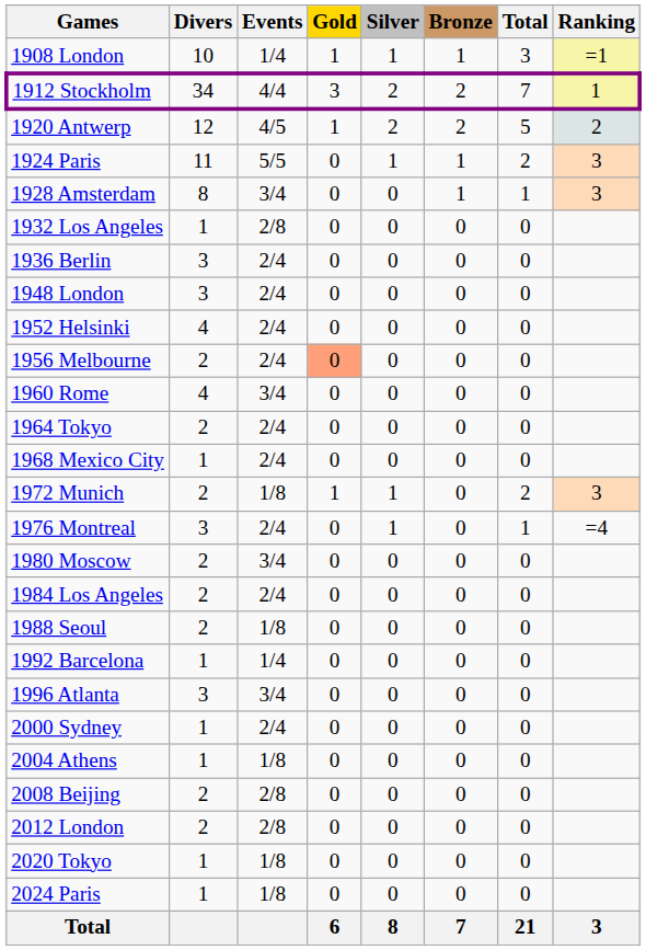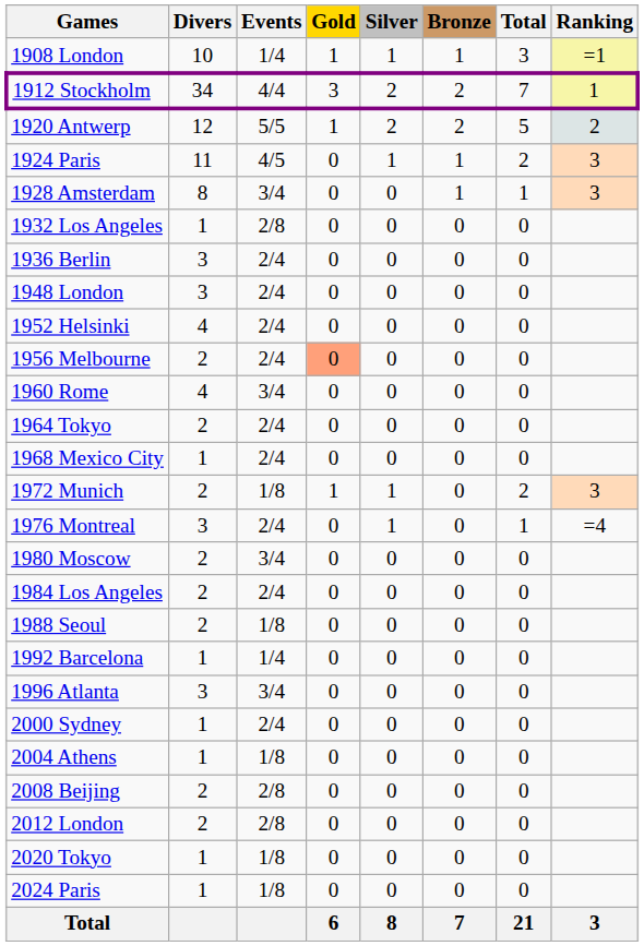 <table class="wikitable sortable" style="text-align:center">
 <tr>
 <th>Games</th>
 <th>Divers</th>
 <th>Events</th>
 <th style="background-color:gold;">Gold</th>
 <th style="background-color:silver;">Silver</th>
 <th style="background-color:#c96;">Bronze</th>
 <th>Total</th>
 <th>Ranking</th>
 </tr>
 <tr>
 <td align=left><a href='#'>1908 London</a></td>
 <td>10</td>
 <td>1/4</td>
 <td>1</td>
 <td>1</td>
 <td>1</td>
 <td>3</td>
 <td bgcolor=F7F6A8>=1</td>
 </tr>
 <tr align=center style="border: 3px solid purple">
 <td align=left><a href='#'>1912 Stockholm</a></td>
 <td>34</td>
 <td>4/4</td>
 <td>3</td>
 <td>2</td>
 <td>2</td>
 <td>7</td>
 <td bgcolor=F7F6A8>1</td>
 </tr>
 <tr>
 <td align=left><a href='#'>1920 Antwerp</a></td>
 <td>12</td>
-<td>4/5</td>
+<td>5/5</td>
 <td>1</td>
 <td>2</td>
 <td>2</td>
 <td>5</td>
 <td bgcolor=dce5e5>2</td>
 </tr>
 <tr>
 <td align=left><a href='#'>1924 Paris</a></td>
 <td>11</td>
-<td>5/5</td>
+<td>4/5</td>
 <td>0</td>
 <td>1</td>
 <td>1</td>
 <td>2</td>
 <td bgcolor=ffdab9>3</td>
 </tr>
 <tr>
 <td align=left><a href='#'>1928 Amsterdam</a></td>
 <td>8</td>
 <td>3/4</td>
 <td>0</td>
 <td>0</td>
 <td>1</td>
 <td>1</td>
 <td bgcolor=ffdab9>3</td>
 </tr>
 <tr>
 <td align=left><a href='#'>1932 Los Angeles</a></td>
 <td>1</td>
 <td>2/8</td>
 <td>0</td>
 <td>0</td>
 <td>0</td>
 <td>0</td>
 <td></td>
 </tr>
 <tr>
 <td align=left><a href='#'>1936 Berlin</a></td>
 <td>3</td>
 <td>2/4</td>
 <td>0</td>
 <td>0</td>
 <td>0</td>
 <td>0</td>
 <td></td>
 </tr>
 <tr>
 <td align=left><a href='#'>1948 London</a></td>
 <td>3</td>
 <td>2/4</td>
 <td>0</td>
 <td>0</td>
 <td>0</td>
 <td>0</td>
 <td></td>
 </tr>
 <tr>
 <td align=left><a href='#'>1952 Helsinki</a></td>
 <td>4</td>
 <td>2/4</td>
 <td>0</td>
 <td>0</td>
 <td>0</td>
 <td>0</td>
 <td></td>
 </tr>
 <tr>
 <td align=left><a href='#'>1956 Melbourne</a></td>
 <td>2</td>
 <td>2/4</td>
 <td style="background: lightsalmon;">0</td>
 <td>0</td>
 <td>0</td>
 <td>0</td>
 <td></td>
 </tr>
 <tr>
 <td align=left><a href='#'>1960 Rome</a></td>
 <td>4</td>
 <td>3/4</td>
 <td>0</td>
 <td>0</td>
 <td>0</td>
 <td>0</td>
 <td></td>
 </tr>
 <tr>
 <td align=left><a href='#'>1964 Tokyo</a></td>
 <td>2</td>
 <td>2/4</td>
 <td>0</td>
 <td>0</td>
 <td>0</td>
 <td>0</td>
 <td></td>
 </tr>
 <tr>
 <td align=left><a href='#'>1968 Mexico City</a></td>
 <td>1</td>
 <td>2/4</td>
 <td>0</td>
 <td>0</td>
 <td>0</td>
 <td>0</td>
 <td></td>
 </tr>
 <tr>
 <td align=left><a href='#'>1972 Munich</a></td>
 <td>2</td>
 <td>1/8</td>
 <td>1</td>
 <td>1</td>
 <td>0</td>
 <td>2</td>
 <td bgcolor=ffdab9>3</td>
 </tr>
 <tr>
 <td align=left><a href='#'>1976 Montreal</a></td>
 <td>3</td>
 <td>2/4</td>
 <td>0</td>
 <td>1</td>
 <td>0</td>
 <td>1</td>
 <td>=4</td>
 </tr>
 <tr>
 <td align=left><a href='#'>1980 Moscow</a></td>
 <td>2</td>
 <td>3/4</td>
 <td>0</td>
 <td>0</td>
 <td>0</td>
 <td>0</td>
 <td></td>
 </tr>
 <tr>
 <td align=left><a href='#'>1984 Los Angeles</a></td>
 <td>2</td>
 <td>2/4</td>
 <td>0</td>
 <td>0</td>
 <td>0</td>
 <td>0</td>
 <td></td>
 </tr>
 <tr>
 <td align=left><a href='#'>1988 Seoul</a></td>
 <td>2</td>
 <td>1/8</td>
 <td>0</td>
 <td>0</td>
 <td>0</td>
 <td>0</td>
 <td></td>
 </tr>
 <tr>
 <td align=left><a href='#'>1992 Barcelona</a></td>
 <td>1</td>
 <td>1/4</td>
 <td>0</td>
 <td>0</td>
 <td>0</td>
 <td>0</td>
 <td></td>
 </tr>
 <tr>
 <td align=left><a href='#'>1996 Atlanta</a></td>
 <td>3</td>
 <td>3/4</td>
 <td>0</td>
 <td>0</td>
 <td>0</td>
 <td>0</td>
 <td></td>
 </tr>
 <tr>
 <td align=left><a href='#'>2000 Sydney</a></td>
 <td>1</td>
 <td>2/4</td>
 <td>0</td>
 <td>0</td>
 <td>0</td>
 <td>0</td>
 <td></td>
 </tr>
 <tr>
 <td align=left><a href='#'>2004 Athens</a></td>
 <td>1</td>
 <td>1/8</td>
 <td>0</td>
 <td>0</td>
 <td>0</td>
 <td>0</td>
 <td></td>
 </tr>
 <tr>
 <td align=left><a href='#'>2008 Beijing</a></td>
 <td>2</td>
 <td>2/8</td>
 <td>0</td>
 <td>0</td>
 <td>0</td>
 <td>0</td>
 <td></td>
 </tr>
 <tr>
 <td align=left><a href='#'>2012 London</a></td>
 <td>2</td>
 <td>2/8</td>
 <td>0</td>
 <td>0</td>
 <td>0</td>
 <td>0</td>
 <td></td>
 </tr>
 <tr>
 <td align=left><a href='#'>2020 Tokyo</a></td>
 <td>1</td>
 <td>1/8</td>
 <td>0</td>
 <td>0</td>
 <td>0</td>
 <td>0</td>
 <td></td>
 </tr>
 <tr>
 <td align=left><a href='#'>2024 Paris</a></td>
 <td>1</td>
 <td>1/8</td>
 <td>0</td>
 <td>0</td>
 <td>0</td>
 <td>0</td>
 <td></td>
 </tr>
 <tr>
 <th>Total</th>
 <th></th>
 <th></th>
 <th>6</th>
 <th>8</th>
 <th>7</th>
 <th>21</th>
 <th>3</th>
 </tr>
 </table>
